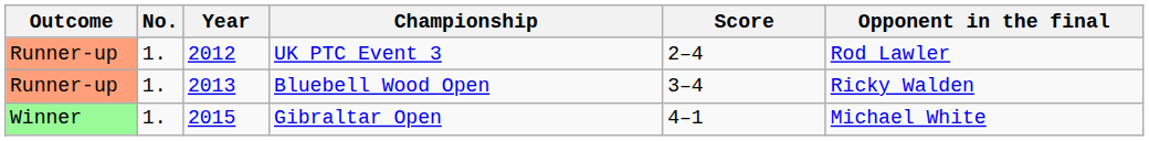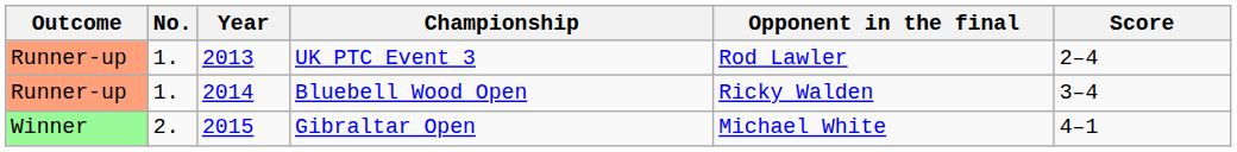 <table class="sortable wikitable">
 <tr>
 <th width="80">Outcome</th>
 <th width="20">No.</th>
 <th width="50">Year</th>
 <th width="250">Championship</th>
+<th width="200">Opponent in the final</th>
 <th width="100">Score</th>
-<th width="200">Opponent in the final</th>
-</tr>
-<tr>
-<td style="background:#ffa07a;">Runner-up</td>
-<td>1.</td>
-<td><a href='#'>2012</a></td>
-<td><a href='#'>UK PTC Event 3</a></td>
-<td>2–4</td>
-<td> <a href='#'>Rod Lawler</a></td>
 </tr>
 <tr>
 <td style="background:#ffa07a;">Runner-up</td>
 <td>1.</td>
 <td><a href='#'>2013</a></td>
+<td><a href='#'>UK PTC Event 3</a></td>
+<td> <a href='#'>Rod Lawler</a></td>
+<td>2–4</td>
+</tr>
+<tr>
+<td style="background:#ffa07a;">Runner-up</td>
+<td>1.</td>
+<td><a href='#'>2014</a></td>
 <td><a href='#'>Bluebell Wood Open</a></td>
+<td> <a href='#'>Ricky Walden</a></td>
 <td>3–4</td>
-<td> <a href='#'>Ricky Walden</a></td>
 </tr>
 <tr>
 <td style="background:#98FB98;">Winner</td>
-<td>1.</td>
+<td>2.</td>
 <td><a href='#'>2015</a></td>
 <td><a href='#'>Gibraltar Open</a></td>
+<td> <a href='#'>Michael White</a></td>
 <td>4–1</td>
-<td> <a href='#'>Michael White</a></td>
 </tr>
 </table>
